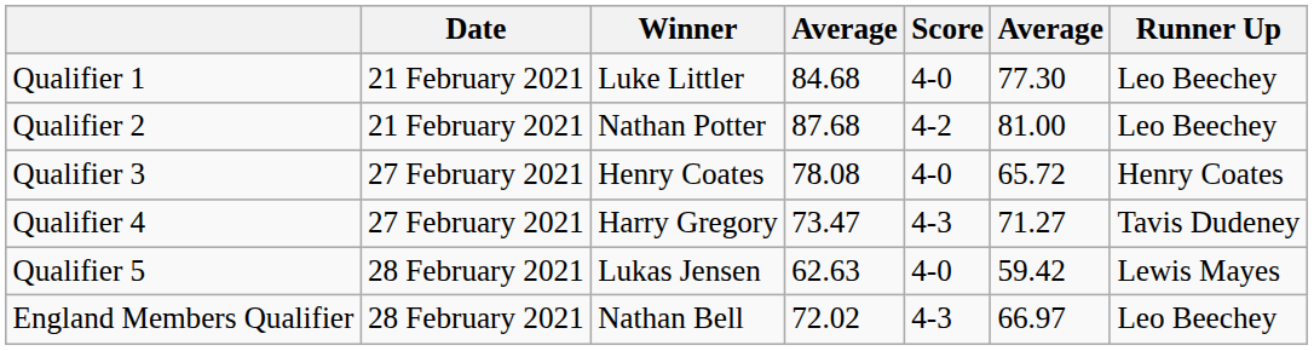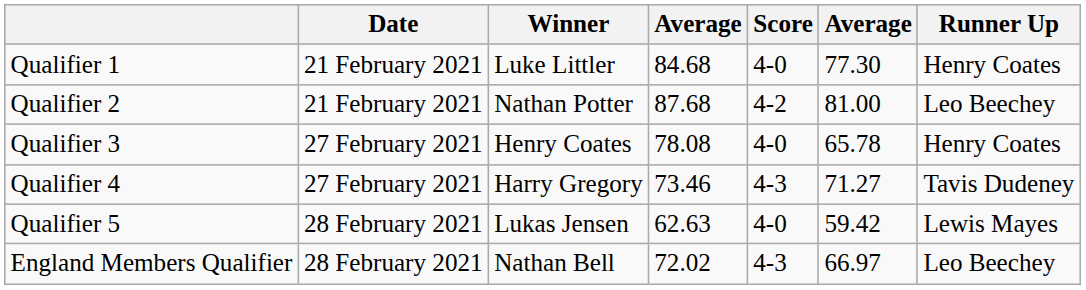 <table class="wikitable">
 <tr>
 <th></th>
 <th>Date</th>
 <th>Winner</th>
 <th>Average</th>
 <th>Score</th>
 <th>Average</th>
 <th>Runner Up</th>
 </tr>
 <tr>
 <td>Qualifier 1</td>
 <td>21 February 2021</td>
 <td>Luke Littler </td>
 <td>84.68</td>
 <td>4-0</td>
 <td>77.30</td>
-<td>Leo Beechey  </td>
+<td>Henry Coates </td>
 </tr>
 <tr>
 <td>Qualifier 2</td>
 <td>21 February 2021</td>
 <td>Nathan Potter </td>
 <td>87.68</td>
 <td>4-2</td>
 <td>81.00</td>
 <td>Leo Beechey </td>
 </tr>
 <tr>
 <td>Qualifier 3</td>
 <td>27 February 2021</td>
 <td>Henry Coates </td>
 <td>78.08</td>
 <td>4-0</td>
-<td>65.72</td>
+<td>65.78</td>
 <td>Henry Coates </td>
 </tr>
 <tr>
 <td>Qualifier 4</td>
 <td>27 February 2021</td>
 <td>Harry Gregory  </td>
-<td>73.47</td>
+<td>73.46</td>
 <td>4-3</td>
 <td>71.27</td>
 <td>Tavis Dudeney  </td>
 </tr>
 <tr>
 <td>Qualifier 5</td>
 <td>28 February 2021</td>
 <td>Lukas Jensen </td>
 <td>62.63</td>
 <td>4-0</td>
 <td>59.42</td>
 <td>Lewis Mayes </td>
 </tr>
 <tr>
 <td>England Members Qualifier</td>
 <td>28 February 2021</td>
 <td>Nathan Bell  </td>
 <td>72.02</td>
 <td>4-3</td>
 <td>66.97</td>
 <td>Leo Beechey  </td>
 </tr>
 </table>
